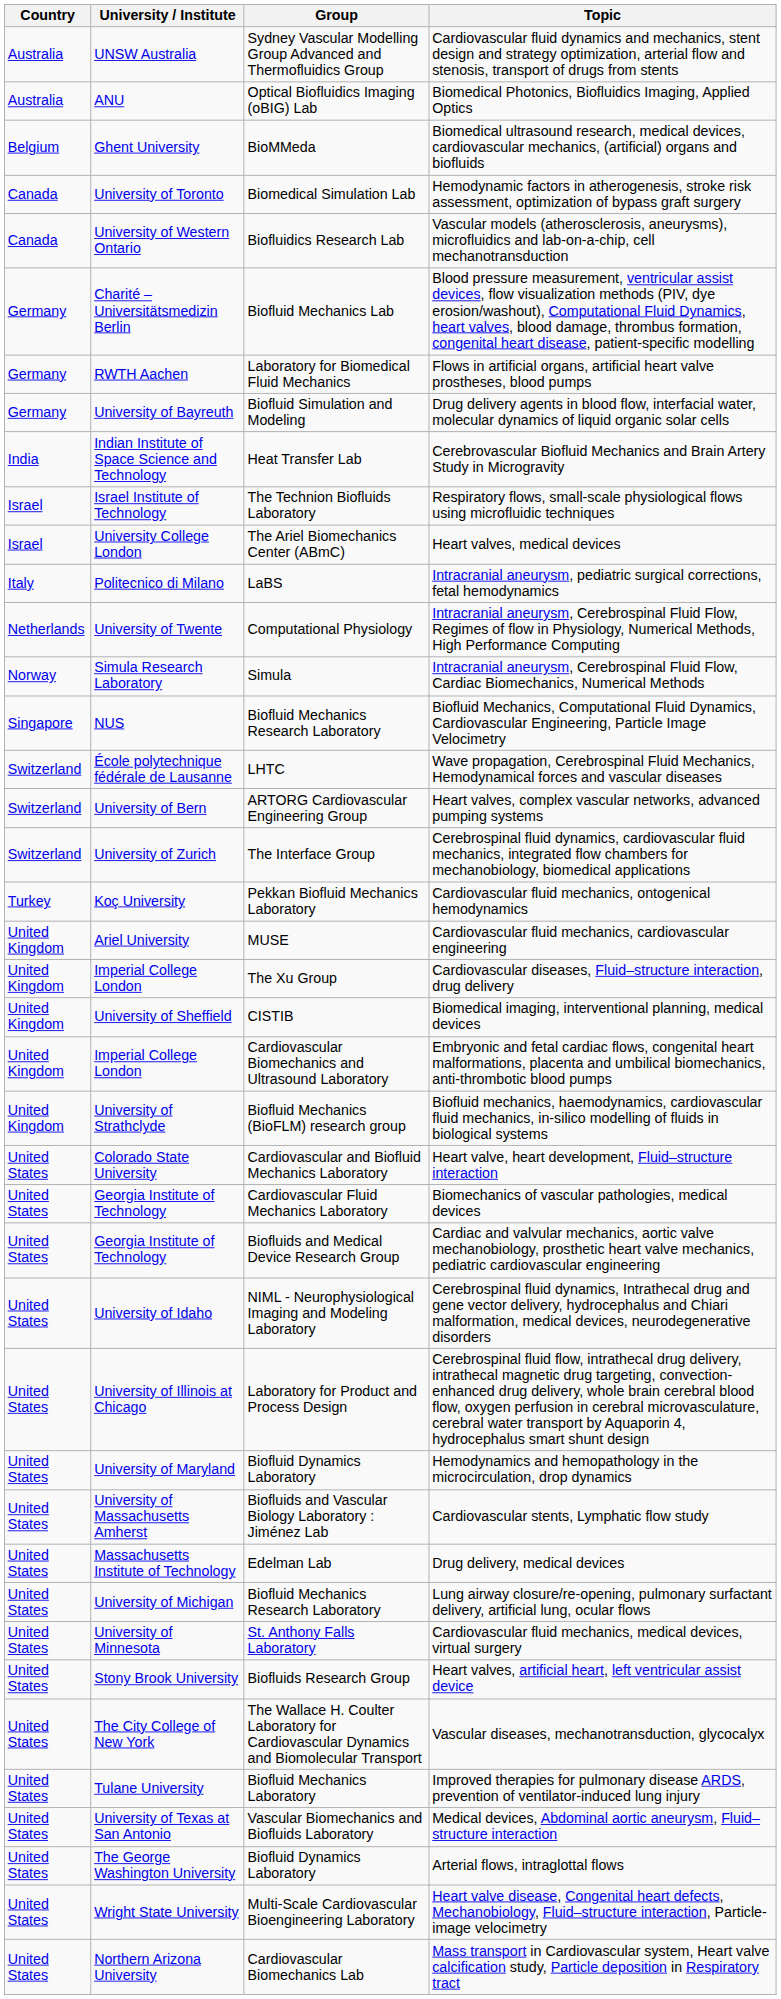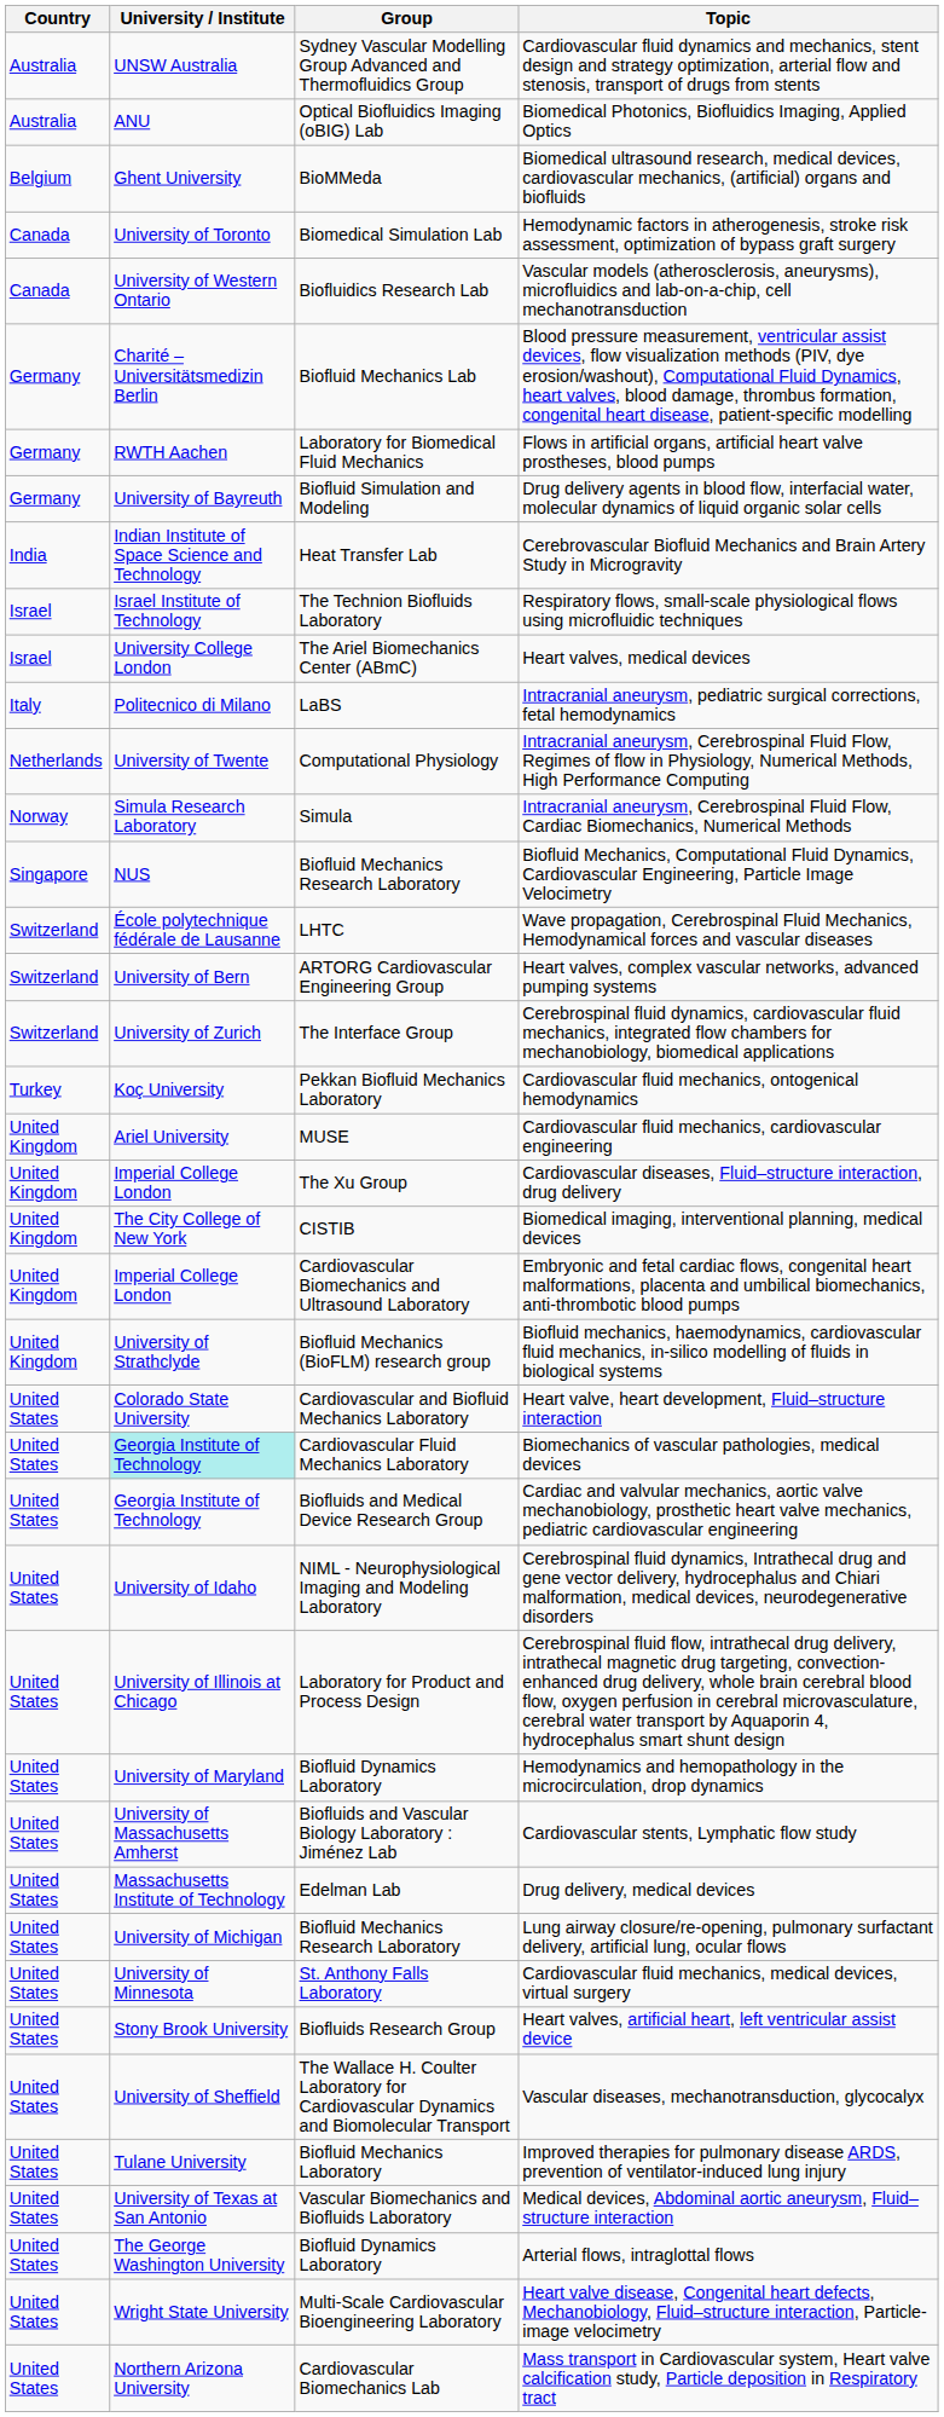 <table class="wikitable sortable">
 <tr>
 <th>Country</th>
 <th>University / Institute</th>
 <th>Group</th>
 <th>Topic</th>
 </tr>
 <tr>
 <td><a href='#'>Australia</a></td>
 <td><a href='#'>UNSW Australia</a></td>
 <td>Sydney Vascular Modelling Group Advanced and Thermofluidics Group</td>
 <td>Cardiovascular fluid dynamics and mechanics, stent design and strategy optimization, arterial flow and stenosis, transport of drugs from stents</td>
 </tr>
 <tr>
 <td><a href='#'>Australia</a></td>
 <td><a href='#'>ANU</a></td>
 <td>Optical Biofluidics Imaging (oBIG) Lab</td>
 <td>Biomedical Photonics, Biofluidics Imaging, Applied Optics</td>
 </tr>
 <tr>
 <td><a href='#'>Belgium</a></td>
 <td><a href='#'>Ghent University</a></td>
 <td>BioMMeda</td>
 <td>Biomedical ultrasound research, medical devices, cardiovascular mechanics, (artificial) organs and biofluids</td>
 </tr>
 <tr>
 <td><a href='#'>Canada</a></td>
 <td><a href='#'>University of Toronto</a></td>
 <td>Biomedical Simulation Lab</td>
 <td>Hemodynamic factors in atherogenesis, stroke risk assessment, optimization of bypass graft surgery</td>
 </tr>
 <tr>
 <td><a href='#'>Canada</a></td>
 <td><a href='#'>University of Western Ontario</a></td>
 <td>Biofluidics Research Lab</td>
 <td>Vascular models (atherosclerosis, aneurysms), microfluidics and lab-on-a-chip, cell mechanotransduction</td>
 </tr>
 <tr>
 <td><a href='#'>Germany</a></td>
 <td><a href='#'>Charité – Universitätsmedizin Berlin</a></td>
 <td>Biofluid Mechanics Lab</td>
 <td>Blood pressure measurement, <a href='#'>ventricular assist devices</a>, flow visualization methods (PIV, dye erosion/washout), <a href='#'>Computational Fluid Dynamics</a>, <a href='#'>heart valves</a>, blood damage, thrombus formation, <a href='#'>congenital heart disease</a>, patient-specific modelling</td>
 </tr>
 <tr>
 <td><a href='#'>Germany</a></td>
 <td><a href='#'>RWTH Aachen</a></td>
 <td>Laboratory for Biomedical Fluid Mechanics</td>
 <td>Flows in artificial organs, artificial heart valve prostheses, blood pumps</td>
 </tr>
 <tr>
 <td><a href='#'>Germany</a></td>
 <td><a href='#'>University of Bayreuth</a></td>
 <td>Biofluid Simulation and Modeling</td>
 <td>Drug delivery agents in blood flow, interfacial water, molecular dynamics of liquid organic solar cells</td>
 </tr>
 <tr>
 <td><a href='#'>India</a></td>
 <td><a href='#'>Indian Institute of Space Science and Technology</a></td>
 <td>Heat Transfer Lab</td>
 <td>Cerebrovascular Biofluid Mechanics and Brain Artery Study in Microgravity</td>
 </tr>
 <tr>
 <td><a href='#'>Israel</a></td>
 <td><a href='#'>Israel Institute of Technology</a></td>
 <td>The Technion Biofluids Laboratory</td>
 <td>Respiratory flows, small-scale physiological flows using microfluidic techniques</td>
 </tr>
 <tr>
 <td><a href='#'>Israel</a></td>
 <td><a href='#'>University College London</a></td>
 <td>The Ariel Biomechanics Center (ABmC) </td>
 <td>Heart valves, medical devices</td>
 </tr>
 <tr>
 <td><a href='#'>Italy</a></td>
 <td><a href='#'>Politecnico di Milano</a></td>
 <td>LaBS</td>
 <td><a href='#'>Intracranial aneurysm</a>, pediatric surgical corrections, fetal hemodynamics</td>
 </tr>
 <tr>
 <td><a href='#'>Netherlands</a></td>
 <td><a href='#'>University of Twente</a></td>
 <td>Computational Physiology</td>
 <td><a href='#'>Intracranial aneurysm</a>, Cerebrospinal Fluid Flow, Regimes of flow in Physiology, Numerical Methods, High Performance Computing</td>
 </tr>
 <tr>
 <td><a href='#'>Norway</a></td>
 <td><a href='#'>Simula Research Laboratory</a></td>
 <td>Simula</td>
 <td><a href='#'>Intracranial aneurysm</a>, Cerebrospinal Fluid Flow, Cardiac Biomechanics, Numerical Methods</td>
 </tr>
 <tr>
 <td><a href='#'>Singapore</a></td>
 <td><a href='#'>NUS</a></td>
 <td>Biofluid Mechanics Research Laboratory</td>
 <td>Biofluid Mechanics, Computational Fluid Dynamics, Cardiovascular Engineering, Particle Image Velocimetry</td>
 </tr>
 <tr>
 <td><a href='#'>Switzerland</a></td>
 <td><a href='#'>École polytechnique fédérale de Lausanne</a></td>
 <td>LHTC</td>
 <td>Wave propagation, Cerebrospinal Fluid Mechanics, Hemodynamical forces and vascular diseases</td>
 </tr>
 <tr>
 <td><a href='#'>Switzerland</a></td>
 <td><a href='#'>University of Bern</a></td>
 <td>ARTORG Cardiovascular Engineering Group</td>
 <td>Heart valves, complex vascular networks, advanced pumping systems</td>
 </tr>
 <tr>
 <td><a href='#'>Switzerland</a></td>
 <td><a href='#'>University of Zurich</a></td>
 <td>The Interface Group</td>
 <td>Cerebrospinal fluid dynamics, cardiovascular fluid mechanics, integrated flow chambers for mechanobiology, biomedical applications</td>
 </tr>
 <tr>
 <td><a href='#'>Turkey</a></td>
 <td><a href='#'>Koç University</a></td>
 <td>Pekkan Biofluid Mechanics Laboratory</td>
 <td>Cardiovascular fluid mechanics, ontogenical hemodynamics</td>
 </tr>
 <tr>
 <td><a href='#'>United Kingdom</a></td>
 <td><a href='#'>Ariel University</a></td>
 <td>MUSE</td>
 <td>Cardiovascular fluid mechanics, cardiovascular engineering</td>
 </tr>
 <tr>
 <td><a href='#'>United Kingdom</a></td>
 <td><a href='#'>Imperial College London</a></td>
 <td>The Xu Group</td>
 <td>Cardiovascular diseases, <a href='#'>Fluid–structure interaction</a>, drug delivery</td>
 </tr>
 <tr>
 <td><a href='#'>United Kingdom</a></td>
-<td><a href='#'>University of Sheffield</a></td>
+<td><a href='#'>The City College of New York</a></td>
 <td>CISTIB</td>
 <td>Biomedical imaging, interventional planning, medical devices</td>
 </tr>
 <tr>
 <td><a href='#'>United Kingdom</a></td>
 <td><a href='#'>Imperial College London</a></td>
 <td>Cardiovascular Biomechanics and Ultrasound Laboratory </td>
 <td>Embryonic and fetal cardiac flows, congenital heart malformations, placenta and umbilical biomechanics, anti-thrombotic blood pumps</td>
 </tr>
 <tr>
 <td><a href='#'>United Kingdom</a></td>
 <td><a href='#'>University of Strathclyde</a></td>
 <td>Biofluid Mechanics (BioFLM) research group</td>
 <td>Biofluid mechanics, haemodynamics, cardiovascular fluid mechanics, in-silico modelling of fluids in biological systems</td>
 </tr>
 <tr>
 <td><a href='#'>United States</a></td>
 <td><a href='#'>Colorado State University</a></td>
 <td>Cardiovascular and Biofluid Mechanics Laboratory</td>
 <td>Heart valve, heart development, <a href='#'>Fluid–structure interaction</a></td>
 </tr>
 <tr>
 <td><a href='#'>United States</a></td>
-<td><a href='#'>Georgia Institute of Technology</a></td>
+<td style="background: paleturquoise;"><a href='#'>Georgia Institute of Technology</a></td>
 <td>Cardiovascular Fluid Mechanics Laboratory</td>
 <td>Biomechanics of vascular pathologies, medical devices</td>
 </tr>
 <tr>
 <td><a href='#'>United States</a></td>
 <td><a href='#'>Georgia Institute of Technology</a></td>
 <td>Biofluids and Medical Device Research Group</td>
 <td>Cardiac and valvular mechanics, aortic valve mechanobiology, prosthetic heart valve mechanics, pediatric cardiovascular engineering</td>
 </tr>
 <tr>
 <td><a href='#'>United States</a></td>
 <td><a href='#'>University of Idaho</a></td>
 <td>NIML - Neurophysiological Imaging and Modeling Laboratory</td>
 <td>Cerebrospinal fluid dynamics, Intrathecal drug and gene vector delivery, hydrocephalus and Chiari malformation, medical devices, neurodegenerative disorders</td>
 </tr>
 <tr>
 <td><a href='#'>United States</a></td>
 <td><a href='#'>University of Illinois at Chicago</a></td>
 <td>Laboratory for Product and Process Design</td>
 <td>Cerebrospinal fluid flow, intrathecal drug delivery, intrathecal magnetic drug targeting, convection-enhanced drug delivery, whole brain cerebral blood flow, oxygen perfusion in cerebral microvasculature, cerebral water transport by Aquaporin 4, hydrocephalus smart shunt design</td>
 </tr>
 <tr>
 <td><a href='#'>United States</a></td>
 <td><a href='#'>University of Maryland</a></td>
 <td>Biofluid Dynamics Laboratory</td>
 <td>Hemodynamics and hemopathology in the microcirculation, drop dynamics</td>
 </tr>
 <tr>
 <td><a href='#'>United States</a></td>
 <td><a href='#'>University of Massachusetts Amherst</a></td>
 <td>Biofluids and Vascular Biology Laboratory : Jiménez Lab</td>
 <td>Cardiovascular stents, Lymphatic flow study</td>
 </tr>
 <tr>
 <td><a href='#'>United States</a></td>
 <td><a href='#'>Massachusetts Institute of Technology</a></td>
 <td>Edelman Lab</td>
 <td>Drug delivery, medical devices</td>
 </tr>
 <tr>
 <td><a href='#'>United States</a></td>
 <td><a href='#'>University of Michigan</a></td>
 <td>Biofluid Mechanics Research Laboratory</td>
 <td>Lung airway closure/re-opening, pulmonary surfactant delivery, artificial lung, ocular flows</td>
 </tr>
 <tr>
 <td><a href='#'>United States</a></td>
 <td><a href='#'>University of Minnesota</a></td>
 <td><a href='#'>St. Anthony Falls Laboratory</a></td>
 <td>Cardiovascular fluid mechanics, medical devices, virtual surgery</td>
 </tr>
 <tr>
 <td><a href='#'>United States</a></td>
 <td><a href='#'>Stony Brook University</a></td>
 <td>Biofluids Research Group</td>
 <td>Heart valves, <a href='#'>artificial heart</a>, <a href='#'>left ventricular assist device</a></td>
 </tr>
 <tr>
 <td><a href='#'>United States</a></td>
-<td><a href='#'>The City College of New York</a></td>
+<td><a href='#'>University of Sheffield</a></td>
 <td>The Wallace H. Coulter Laboratory for Cardiovascular Dynamics and Biomolecular Transport</td>
 <td>Vascular diseases, mechanotransduction, glycocalyx</td>
 </tr>
 <tr>
 <td><a href='#'>United States</a></td>
 <td><a href='#'>Tulane University</a></td>
 <td>Biofluid Mechanics Laboratory</td>
 <td>Improved therapies for pulmonary disease <a href='#'>ARDS</a>, prevention of ventilator-induced lung injury</td>
 </tr>
 <tr>
 <td><a href='#'>United States</a></td>
 <td><a href='#'>University of Texas at San Antonio</a></td>
 <td>Vascular Biomechanics and Biofluids Laboratory </td>
 <td>Medical devices, <a href='#'>Abdominal aortic aneurysm</a>, <a href='#'>Fluid–structure interaction</a></td>
 </tr>
 <tr>
 <td><a href='#'>United States</a></td>
 <td><a href='#'>The George Washington University</a></td>
 <td>Biofluid Dynamics Laboratory </td>
 <td>Arterial flows, intraglottal flows</td>
 </tr>
 <tr>
 <td><a href='#'>United States</a></td>
 <td><a href='#'>Wright State University</a></td>
 <td>Multi-Scale Cardiovascular Bioengineering Laboratory </td>
 <td><a href='#'>Heart valve disease</a>, <a href='#'>Congenital heart defects</a>, <a href='#'>Mechanobiology</a>, <a href='#'>Fluid–structure interaction</a>, Particle-image velocimetry</td>
 </tr>
 <tr>
 <td><a href='#'>United States</a></td>
 <td><a href='#'>Northern Arizona University</a></td>
 <td>Cardiovascular Biomechanics Lab </td>
 <td><a href='#'>Mass transport</a> in Cardiovascular system, Heart valve <a href='#'>calcification</a> study, <a href='#'>Particle deposition</a> in <a href='#'>Respiratory tract</a></td>
 </tr>
 </table>
